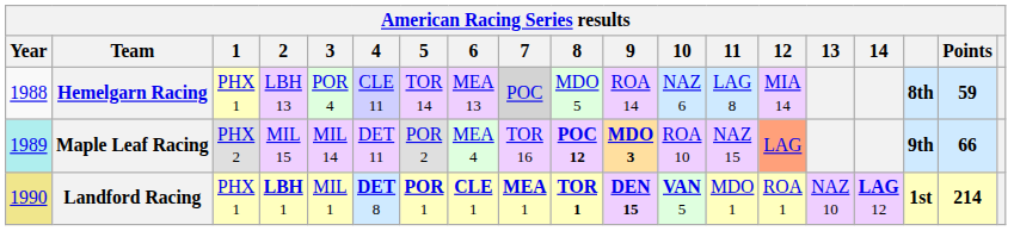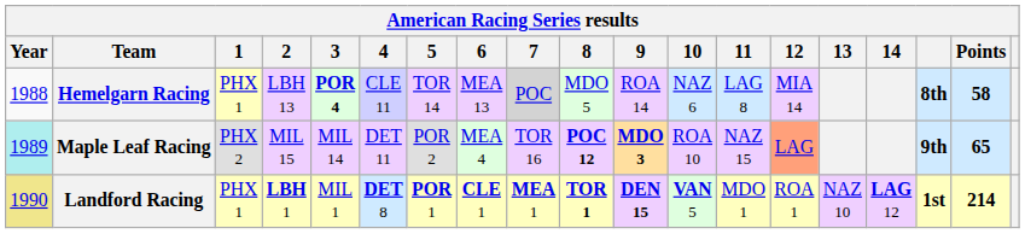 <table class="wikitable" style="text-align:center; font-size:85%">
 <tr>
 <th colspan=45><a href='#'>American Racing Series</a> results</th>
 </tr>
 <tr>
 <th scope="col">Year</th>
 <th scope="col">Team</th>
 <th scope="col">1</th>
 <th scope="col">2</th>
 <th scope="col">3</th>
 <th scope="col">4</th>
 <th scope="col">5</th>
 <th scope="col">6</th>
 <th scope="col">7</th>
 <th scope="col">8</th>
 <th scope="col">9</th>
 <th scope="col">10</th>
 <th scope="col">11</th>
 <th scope="col">12</th>
 <th scope="col">13</th>
 <th scope="col">14</th>
 <th scope="col"></th>
 <th scope="col">Points</th>
 <th scope="col"></th>
 </tr>
 <tr>
 <td><a href='#'>1988</a></td>
 <th nowrap><a href='#'>Hemelgarn Racing</a></th>
 <td style="background:#ffffbf;"><a href='#'>PHX</a><br><small>1</small></td>
 <td style="background:#EFCFFF;"><a href='#'>LBH</a><br><small>13</small></td>
-<td style="background:#DFFFDF;"><a href='#'>POR</a><br><small>4</small></td>
+<td style="background:#DFFFDF;"><strong><a href='#'>POR</a><br><small>4</small></strong></td>
 <td style="background:#CFCFFF;"><a href='#'>CLE</a><br><small>11</small></td>
 <td style="background:#EFCFFF;"><a href='#'>TOR</a><br><small>14</small></td>
 <td style="background:#EFCFFF;"><a href='#'>MEA</a><br><small>13</small></td>
 <td style="background: lightgrey;"><a href='#'>POC</a></td>
 <td style="background:#DFFFDF;"><a href='#'>MDO</a><br><small>5</small></td>
 <td style="background:#EFCFFF;"><a href='#'>ROA</a><br><small>14</small></td>
 <td style="background:#CFEAFF;"><a href='#'>NAZ</a><br><small>6</small></td>
 <td style="background:#CFEAFF;"><a href='#'>LAG</a><br><small>8</small></td>
 <td style="background:#EFCFFF;"><a href='#'>MIA</a><br><small>14</small></td>
 <th></th>
 <th></th>
 <td style="background:#CFEAFF;"><strong>8th</strong></td>
-<td style="background:#CFEAFF;"><strong>59</strong></td>
+<td style="background:#CFEAFF;"><strong>58</strong></td>
 <th></th>
 </tr>
 <tr>
 <td style="background: paleturquoise;"><a href='#'>1989</a></td>
 <th nowrap>Maple Leaf Racing</th>
 <td style="background:#DFDFDF;"><a href='#'>PHX</a><br><small>2</small></td>
 <td style="background:#EFCFFF;"><a href='#'>MIL</a><br><small>15</small></td>
 <td style="background:#EFCFFF;"><a href='#'>MIL</a><br><small>14</small></td>
 <td style="background:#EFCFFF;"><a href='#'>DET</a><br><small>11</small></td>
 <td style="background:#DFDFDF;"><a href='#'>POR</a><br><small>2</small></td>
 <td style="background:#DFFFDF;"><a href='#'>MEA</a><br><small>4</small></td>
 <td style="background:#EFCFFF;"><a href='#'>TOR</a><br><small>16</small></td>
 <td style="background:#EFCFFF;"><strong><a href='#'>POC</a><br><small>12</small></strong></td>
 <td style="background:#FFDF9F;"><strong><a href='#'>MDO</a><br><small>3</small></strong></td>
 <td style="background:#EFCFFF;"><a href='#'>ROA</a><br><small>10</small></td>
 <td style="background:#EFCFFF;"><a href='#'>NAZ</a><br><small>15</small></td>
 <td style="background: lightsalmon;"><a href='#'>LAG</a></td>
 <th></th>
 <th></th>
 <td style="background:#CFEAFF;"><strong>9th</strong></td>
-<td style="background:#CFEAFF;"><strong>66</strong></td>
+<td style="background:#CFEAFF;"><strong>65</strong></td>
 <th></th>
 </tr>
 <tr>
 <td style="background: khaki;"><a href='#'>1990</a></td>
 <th nowrap>Landford Racing</th>
 <td style="background:#ffffbf;"><a href='#'>PHX</a><br><small>1</small></td>
 <td style="background:#ffffbf;"><strong><a href='#'>LBH</a></strong><br><small>1</small></td>
 <td style="background:#ffffbf;"><a href='#'>MIL</a><br><small>1</small></td>
 <td style="background:#CFEAFF;"><strong><a href='#'>DET</a></strong><br><small>8</small></td>
 <td style="background:#ffffbf;"><strong><a href='#'>POR</a></strong><br><small>1</small></td>
 <td style="background:#ffffbf;"><strong><a href='#'>CLE</a></strong><br><small>1</small></td>
 <td style="background:#ffffbf;"><strong><a href='#'>MEA</a></strong><br><small>1</small></td>
 <td style="background:#ffffbf;"><strong><a href='#'>TOR</a><br><small>1</small></strong></td>
 <td style="background:#EFCFFF;"><strong><a href='#'>DEN</a><br><small>15</small></strong></td>
 <td style="background:#DFFFDF;"><strong><a href='#'>VAN</a></strong><br><small>5</small></td>
 <td style="background:#ffffbf;"><a href='#'>MDO</a><br><small>1</small></td>
 <td style="background:#ffffbf;"><a href='#'>ROA</a><br><small>1</small></td>
 <td style="background:#EFCFFF;"><a href='#'>NAZ</a><br><small>10</small></td>
 <td style="background:#EFCFFF;"><strong><a href='#'>LAG</a></strong><br><small>12</small></td>
 <td style="background:#ffffbf;"><strong>1st</strong></td>
 <td style="background:#ffffbf;"><strong>214</strong></td>
 <th></th>
 </tr>
 </table>
